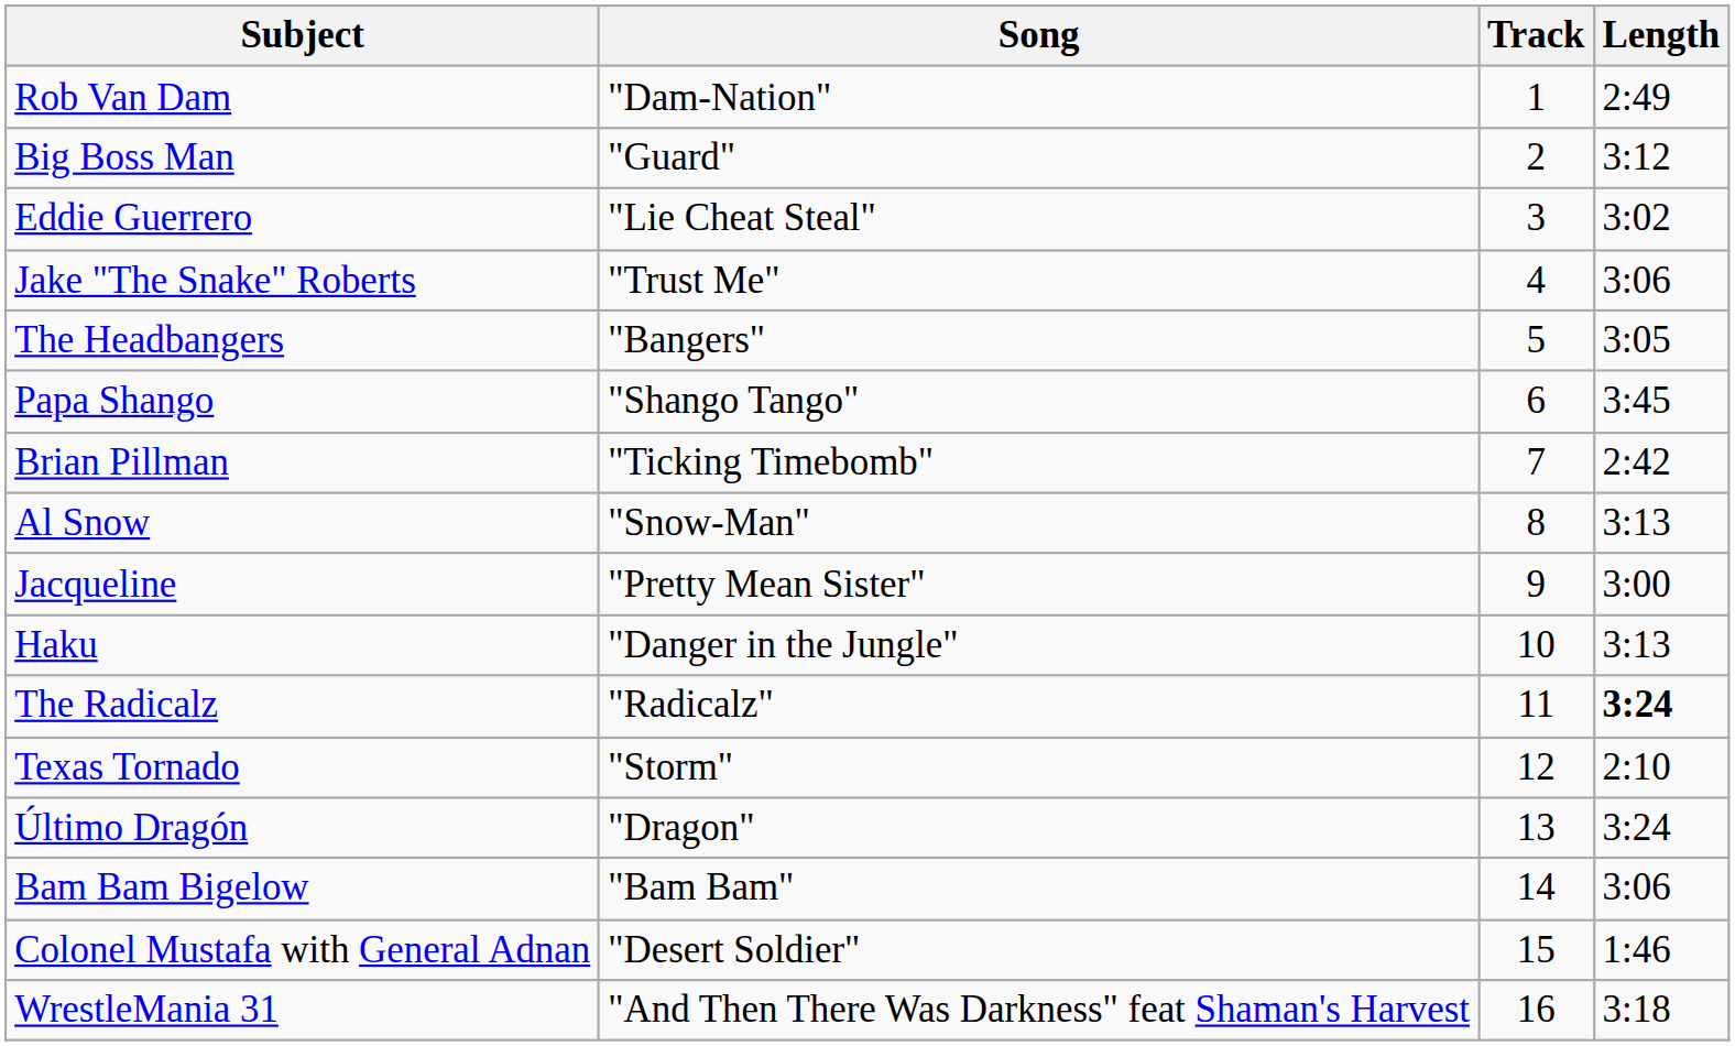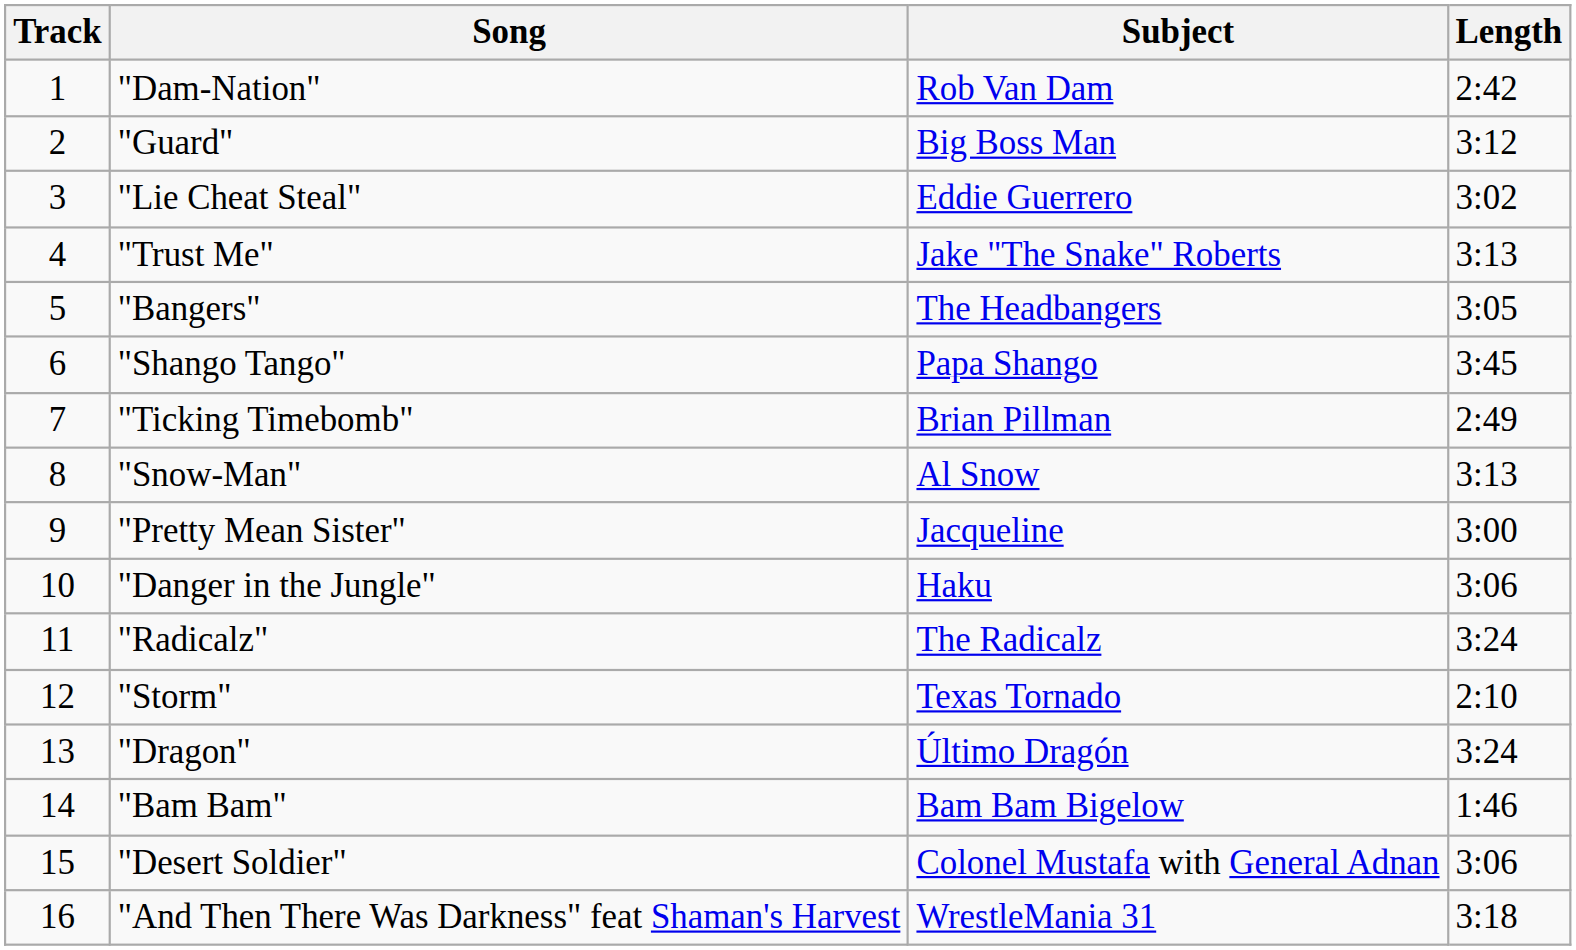 <table class="wikitable">
 <tr>
+<th>Track</th>
+<th>Song</th>
 <th>Subject</th>
-<th>Song</th>
-<th>Track</th>
 <th>Length</th>
 </tr>
 <tr>
+<td align=center>1</td>
+<td>"Dam-Nation"</td>
 <td><a href='#'>Rob Van Dam</a></td>
-<td>"Dam-Nation"</td>
-<td align=center>1</td>
+<td>2:42</td>
+</tr>
+<tr>
+<td align=center>2</td>
+<td>"Guard"</td>
+<td><a href='#'>Big Boss Man</a></td>
+<td>3:12</td>
+</tr>
+<tr>
+<td align=center>3</td>
+<td>"Lie Cheat Steal"</td>
+<td><a href='#'>Eddie Guerrero</a></td>
+<td>3:02</td>
+</tr>
+<tr>
+<td align=center>4</td>
+<td>"Trust Me"</td>
+<td><a href='#'>Jake "The Snake" Roberts</a></td>
+<td>3:13</td>
+</tr>
+<tr>
+<td align=center>5</td>
+<td>"Bangers"</td>
+<td><a href='#'>The Headbangers</a></td>
+<td>3:05</td>
+</tr>
+<tr>
+<td align=center>6</td>
+<td>"Shango Tango"</td>
+<td><a href='#'>Papa Shango</a></td>
+<td>3:45</td>
+</tr>
+<tr>
+<td align=center>7</td>
+<td>"Ticking Timebomb"</td>
+<td><a href='#'>Brian Pillman</a></td>
 <td>2:49</td>
 </tr>
 <tr>
-<td><a href='#'>Big Boss Man</a></td>
-<td>"Guard"</td>
-<td align=center>2</td>
-<td>3:12</td>
+<td align=center>8</td>
+<td>"Snow-Man"</td>
+<td><a href='#'>Al Snow</a></td>
+<td>3:13</td>
 </tr>
 <tr>
-<td><a href='#'>Eddie Guerrero</a></td>
-<td>"Lie Cheat Steal"</td>
-<td align=center>3</td>
-<td>3:02</td>
+<td align=center>9</td>
+<td>"Pretty Mean Sister"</td>
+<td><a href='#'>Jacqueline</a></td>
+<td>3:00</td>
 </tr>
 <tr>
-<td><a href='#'>Jake "The Snake" Roberts</a></td>
-<td>"Trust Me"</td>
-<td align=center>4</td>
+<td align=center>10</td>
+<td>"Danger in the Jungle"</td>
+<td><a href='#'>Haku</a></td>
 <td>3:06</td>
 </tr>
 <tr>
-<td><a href='#'>The Headbangers</a></td>
-<td>"Bangers"</td>
-<td align=center>5</td>
-<td>3:05</td>
+<td align=center>11</td>
+<td>"Radicalz"</td>
+<td><a href='#'>The Radicalz</a></td>
+<td>3:24</td>
 </tr>
 <tr>
-<td><a href='#'>Papa Shango</a></td>
-<td>"Shango Tango"</td>
-<td align=center>6</td>
-<td>3:45</td>
-</tr>
-<tr>
-<td><a href='#'>Brian Pillman</a></td>
-<td>"Ticking Timebomb"</td>
-<td align=center>7</td>
-<td>2:42</td>
-</tr>
-<tr>
-<td><a href='#'>Al Snow</a></td>
-<td>"Snow-Man"</td>
-<td align=center>8</td>
-<td>3:13</td>
-</tr>
-<tr>
-<td><a href='#'>Jacqueline</a></td>
-<td>"Pretty Mean Sister"</td>
-<td align=center>9</td>
-<td>3:00</td>
-</tr>
-<tr>
-<td><a href='#'>Haku</a></td>
-<td>"Danger in the Jungle"</td>
-<td align=center>10</td>
-<td>3:13</td>
-</tr>
-<tr>
-<td><a href='#'>The Radicalz</a></td>
-<td>"Radicalz"</td>
-<td align=center>11</td>
-<td><strong>3:24</strong></td>
-</tr>
-<tr>
+<td align=center>12</td>
+<td>"Storm"</td>
 <td><a href='#'>Texas Tornado</a></td>
-<td>"Storm"</td>
-<td align=center>12</td>
 <td>2:10</td>
 </tr>
 <tr>
+<td align=center>13</td>
+<td>"Dragon"</td>
 <td><a href='#'>Último Dragón</a></td>
-<td>"Dragon"</td>
-<td align=center>13</td>
 <td>3:24</td>
 </tr>
 <tr>
+<td align=center>14</td>
+<td>"Bam Bam"</td>
 <td><a href='#'>Bam Bam Bigelow</a></td>
-<td>"Bam Bam"</td>
-<td align=center>14</td>
+<td>1:46</td>
+</tr>
+<tr>
+<td align=center>15</td>
+<td>"Desert Soldier"</td>
+<td><a href='#'>Colonel Mustafa</a> with <a href='#'>General Adnan</a></td>
 <td>3:06</td>
 </tr>
 <tr>
-<td><a href='#'>Colonel Mustafa</a> with <a href='#'>General Adnan</a></td>
-<td>"Desert Soldier"</td>
-<td align=center>15</td>
-<td>1:46</td>
-</tr>
-<tr>
+<td align=center>16</td>
+<td>"And Then There Was Darkness" feat <a href='#'>Shaman's Harvest</a></td>
 <td><a href='#'>WrestleMania 31</a></td>
-<td>"And Then There Was Darkness" feat <a href='#'>Shaman's Harvest</a></td>
-<td align=center>16</td>
 <td>3:18</td>
 </tr>
 </table>
